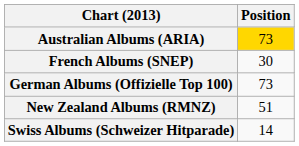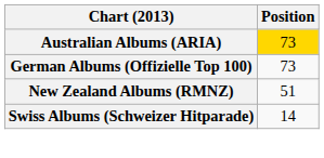 <table class="wikitable sortable plainrowheaders" style="text-align:center">
 <tr>
 <th scope="col">Chart (2013)</th>
 <th scope="col">Position</th>
 </tr>
 <tr>
 <th scope="row">Australian Albums (ARIA)</th>
 <td style="background: gold;">73</td>
-</tr>
-<tr>
-<th scope="row">French Albums (SNEP)</th>
-<td>30</td>
 </tr>
 <tr>
 <th scope="row">German Albums (Offizielle Top 100)</th>
 <td>73</td>
 </tr>
 <tr>
 <th scope="row">New Zealand Albums (RMNZ)</th>
 <td>51</td>
 </tr>
 <tr>
 <th scope="row">Swiss Albums (Schweizer Hitparade)</th>
 <td>14</td>
 </tr>
 </table>
